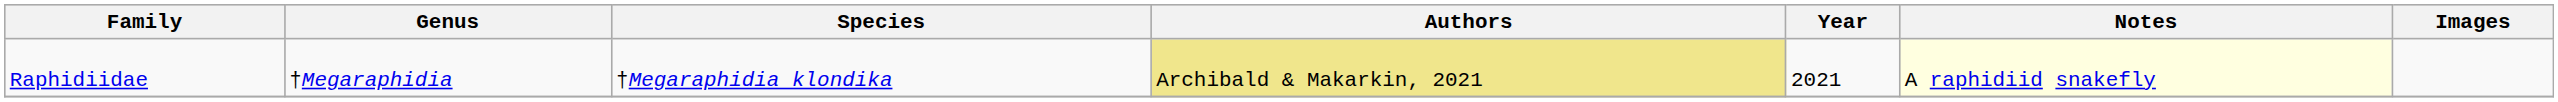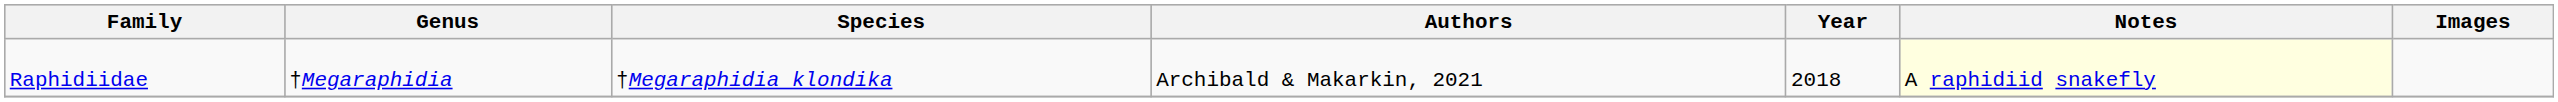 <table class="wikitable sortable"  style="margin:auto; width:100%;">
 <tr>
 <th>Family</th>
 <th>Genus</th>
 <th>Species</th>
 <th>Authors</th>
 <th>Year</th>
 <th>Notes</th>
 <th>Images</th>
 </tr>
 <tr>
 <td><br><a href='#'>Raphidiidae</a></td>
 <td><br>†<em><a href='#'>Megaraphidia</a></em></td>
 <td><br>†<em><a href='#'>Megaraphidia klondika</a></em></td>
-<td style="background: khaki;"><br>Archibald & Makarkin, 2021</td>
-<td><br>2021</td>
+<td><br>Archibald & Makarkin, 2021</td>
+<td><br>2018</td>
 <td style="background: lightyellow;"><br>A <a href='#'>raphidiid</a> <a href='#'>snakefly</a></td>
 <td></td>
 </tr>
 <tr>
 </tr>
 </table>
